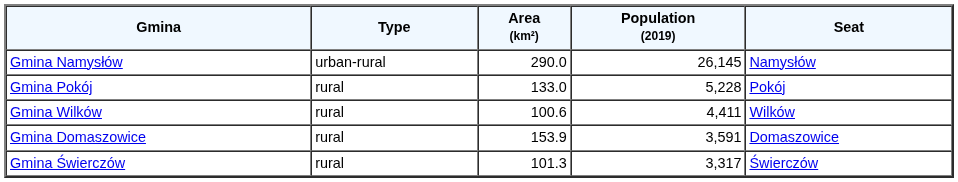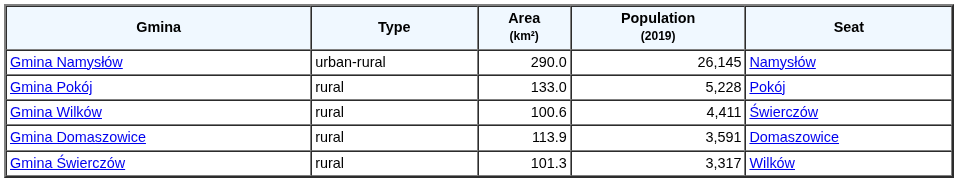 <table width="60%" border="2" cellpadding="3" cellspacing="0" style="font-size:90%;line-height:120%;">
 <tr bgcolor="F0F8FF">
 <td style="text-align:center;"><strong>Gmina</strong></td>
 <td style="text-align:center;"><strong>Type</strong></td>
 <td style="text-align:center;"><strong>Area<br><small>(km²)</small></strong></td>
 <td style="text-align:center;"><strong>Population<br><small>(2019)</small></strong></td>
 <td style="text-align:center;"><strong>Seat</strong></td>
 </tr>
 <tr>
 <td><a href='#'>Gmina Namysłów</a></td>
 <td>urban-rural</td>
 <td style="text-align:right;">290.0</td>
 <td style="text-align:right;">26,145</td>
 <td><a href='#'>Namysłów</a></td>
 </tr>
 <tr>
 <td><a href='#'>Gmina Pokój</a></td>
 <td>rural</td>
 <td style="text-align:right;">133.0</td>
 <td style="text-align:right;">5,228</td>
 <td><a href='#'>Pokój</a></td>
 </tr>
 <tr>
 <td><a href='#'>Gmina Wilków</a></td>
 <td>rural</td>
 <td style="text-align:right;">100.6</td>
 <td style="text-align:right;">4,411</td>
-<td><a href='#'>Wilków</a></td>
+<td><a href='#'>Świerczów</a></td>
 </tr>
 <tr>
 <td><a href='#'>Gmina Domaszowice</a></td>
 <td>rural</td>
-<td style="text-align:right;">153.9</td>
+<td style="text-align:right;">113.9</td>
 <td style="text-align:right;">3,591</td>
 <td><a href='#'>Domaszowice</a></td>
 </tr>
 <tr>
 <td><a href='#'>Gmina Świerczów</a></td>
 <td>rural</td>
 <td style="text-align:right;">101.3</td>
 <td style="text-align:right;">3,317</td>
-<td><a href='#'>Świerczów</a></td>
+<td><a href='#'>Wilków</a></td>
 </tr>
 <tr>
 </tr>
 </table>
